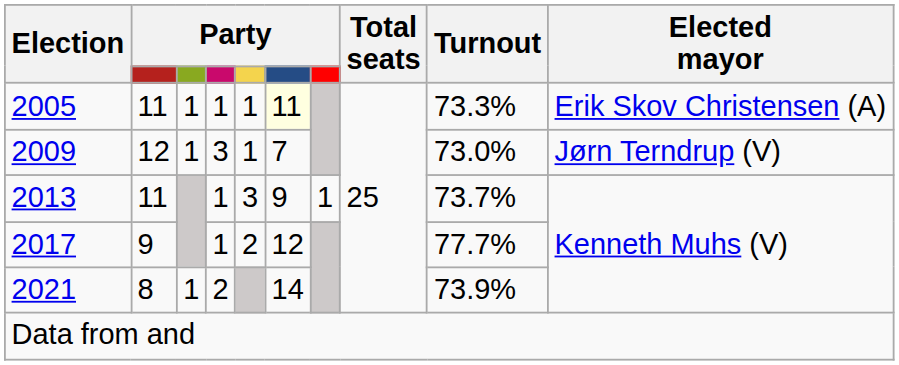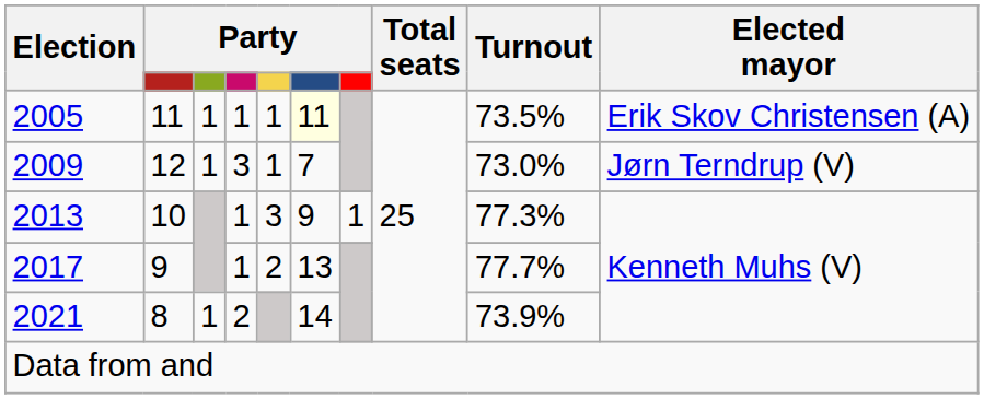 <table class="wikitable">
 <tr>
 <th rowspan=2>Election</th>
 <th colspan=6>Party</th>
 <th rowspan=2>Total<br>seats</th>
 <th rowspan=2>Turnout</th>
 <th rowspan=2>Elected<br>mayor</th>
 </tr>
 <tr>
 <td style="background:#B5211D;"><strong><a href='#'></a></strong></td>
 <td style="background:#89A920;"><strong><a href='#'></a></strong></td>
 <td style="background:#C9096C;"><strong><a href='#'></a></strong></td>
 <td style="background:#F4D44D;"><strong><a href='#'></a></strong></td>
 <td style="background:#254C85;"><strong><a href='#'></a></strong></td>
 <td style="background:#FF0000;"><strong><a href='#'></a></strong></td>
 </tr>
 <tr>
 <td><a href='#'>2005</a></td>
 <td>11</td>
 <td>1</td>
 <td>1</td>
 <td>1</td>
 <td style="background: lightyellow;">11</td>
 <td style="background:#CDC9C9;" rowspan="2"></td>
 <td rowspan=5>25</td>
-<td>73.3%</td>
+<td>73.5%</td>
 <td><a href='#'>Erik Skov Christensen</a> (A)</td>
 </tr>
 <tr>
 <td><a href='#'>2009</a></td>
 <td>12</td>
 <td>1</td>
 <td>3</td>
 <td>1</td>
 <td>7</td>
 <td>73.0%</td>
 <td><a href='#'>Jørn Terndrup</a> (V)</td>
 </tr>
 <tr>
 <td><a href='#'>2013</a></td>
-<td>11</td>
+<td>10</td>
 <td style="background:#CDC9C9;" rowspan=2></td>
 <td>1</td>
 <td>3</td>
 <td>9</td>
 <td>1</td>
-<td>73.7%</td>
+<td>77.3%</td>
 <td rowspan=3><a href='#'>Kenneth Muhs</a> (V)</td>
 </tr>
 <tr>
 <td><a href='#'>2017</a></td>
 <td>9</td>
 <td>1</td>
 <td>2</td>
-<td>12</td>
+<td>13</td>
 <td style="background:#CDC9C9;" rowspan=2></td>
 <td>77.7%</td>
 </tr>
 <tr>
 <td><a href='#'>2021</a></td>
 <td>8</td>
 <td>1</td>
 <td>2</td>
 <td style="background:#CDC9C9;"></td>
 <td>14</td>
 <td>73.9%</td>
 </tr>
 <tr>
 <td colspan=14>Data from  and </td>
 </tr>
 </table>
